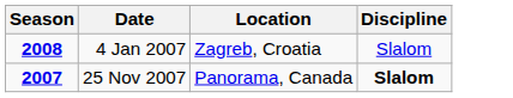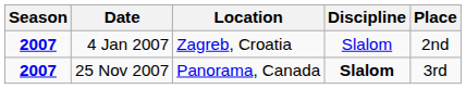 <table class="wikitable">
 <tr>
 <th>Season</th>
 <th>Date</th>
 <th>Location</th>
 <th>Discipline</th>
+<th>Place</th>
 </tr>
 <tr>
-<td align=center><strong><a href='#'>2008</a></strong></td>
+<td align=center><strong><a href='#'>2007</a></strong></td>
 <td align=right>4 Jan 2007</td>
 <td><a href='#'>Zagreb</a>, Croatia</td>
 <td align=center><a href='#'>Slalom</a></td>
+<td align=center>2nd</td>
 </tr>
 <tr>
 <td align=center><strong><a href='#'>2007</a></strong></td>
 <td align=right>25 Nov 2007</td>
 <td><a href='#'>Panorama</a>, Canada</td>
 <td align=center><strong>Slalom</strong></td>
+<td align=center>3rd</td>
 </tr>
 </table>
